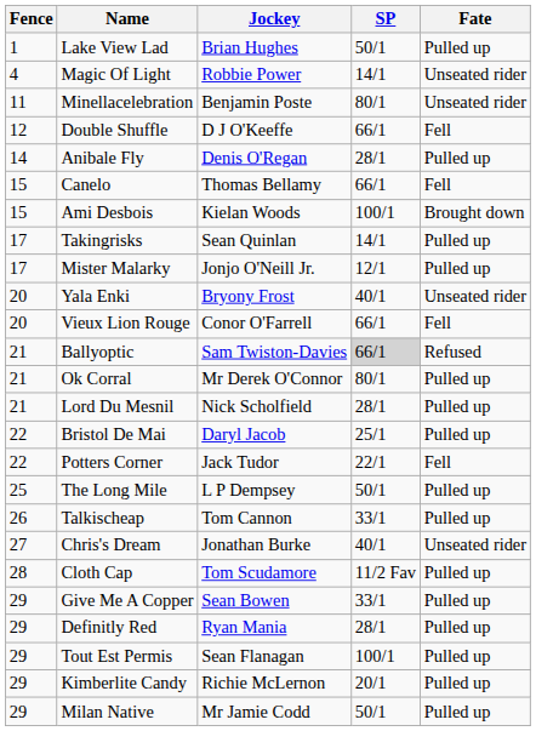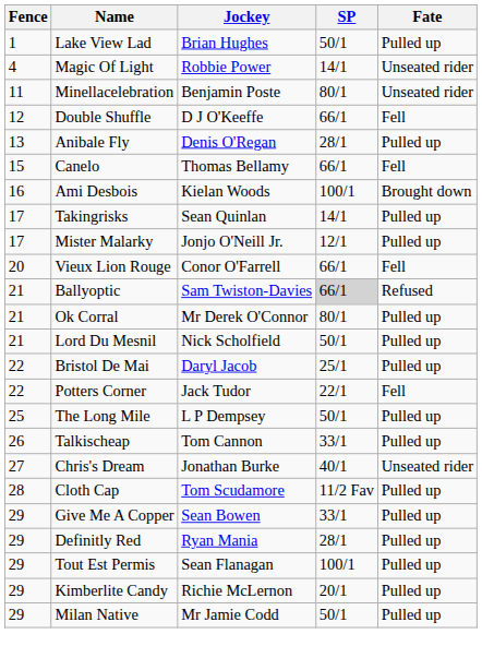 <table class="wikitable sortable">
 <tr>
 <th>Fence</th>
 <th>Name</th>
 <th><a href='#'>Jockey</a></th>
 <th><a href='#'>SP</a></th>
 <th>Fate</th>
 </tr>
 <tr>
 <td>1</td>
 <td>Lake View Lad</td>
 <td><a href='#'>Brian Hughes</a></td>
 <td>50/1</td>
 <td>Pulled up</td>
 </tr>
 <tr>
 <td>4</td>
 <td>Magic Of Light</td>
 <td><a href='#'>Robbie Power</a></td>
 <td>14/1</td>
 <td>Unseated rider</td>
 </tr>
 <tr>
 <td>11</td>
 <td>Minellacelebration</td>
 <td colspan="1">Benjamin Poste</td>
 <td>80/1</td>
 <td>Unseated rider</td>
 </tr>
 <tr>
 <td>12</td>
 <td>Double Shuffle</td>
 <td>D J O'Keeffe</td>
 <td>66/1</td>
 <td>Fell</td>
 </tr>
 <tr>
-<td>14</td>
+<td>13</td>
 <td>Anibale Fly</td>
 <td><a href='#'>Denis O'Regan</a></td>
 <td>28/1</td>
 <td>Pulled up</td>
 </tr>
 <tr>
 <td>15</td>
 <td>Canelo</td>
 <td>Thomas Bellamy</td>
 <td>66/1</td>
 <td>Fell</td>
 </tr>
 <tr>
-<td>15</td>
+<td>16</td>
 <td>Ami Desbois</td>
 <td>Kielan Woods</td>
 <td>100/1</td>
 <td>Brought down</td>
 </tr>
 <tr>
 <td>17</td>
 <td>Takingrisks</td>
 <td>Sean Quinlan</td>
 <td>14/1</td>
 <td>Pulled up</td>
 </tr>
 <tr>
 <td>17</td>
 <td>Mister Malarky</td>
 <td>Jonjo O'Neill Jr.</td>
 <td>12/1</td>
 <td>Pulled up</td>
-</tr>
-<tr>
-<td>20</td>
-<td>Yala Enki</td>
-<td colspan="1"><a href='#'>Bryony Frost</a></td>
-<td>40/1</td>
-<td>Unseated rider</td>
 </tr>
 <tr>
 <td>20</td>
 <td colspan="1">Vieux Lion Rouge</td>
 <td>Conor O'Farrell</td>
 <td>66/1</td>
 <td>Fell</td>
 </tr>
 <tr>
 <td>21</td>
 <td>Ballyoptic</td>
 <td><a href='#'>Sam Twiston-Davies</a></td>
 <td style="background: lightgrey;">66/1</td>
 <td>Refused</td>
 </tr>
 <tr>
 <td>21</td>
 <td>Ok Corral</td>
 <td>Mr Derek O'Connor</td>
 <td>80/1</td>
 <td>Pulled up</td>
 </tr>
 <tr>
 <td>21</td>
 <td>Lord Du Mesnil</td>
 <td colspan="1">Nick Scholfield</td>
-<td>28/1</td>
+<td colspan="1">50/1</td>
 <td>Pulled up</td>
 </tr>
 <tr>
 <td>22</td>
 <td>Bristol De Mai</td>
 <td><a href='#'>Daryl Jacob</a></td>
 <td>25/1</td>
 <td>Pulled up</td>
 </tr>
 <tr>
 <td>22</td>
 <td>Potters Corner</td>
 <td>Jack Tudor</td>
 <td>22/1</td>
 <td>Fell</td>
 </tr>
 <tr>
 <td>25</td>
 <td>The Long Mile</td>
 <td colspan="1">L P Dempsey</td>
 <td>50/1</td>
 <td>Pulled up</td>
 </tr>
 <tr>
 <td>26</td>
 <td>Talkischeap</td>
 <td>Tom Cannon</td>
 <td>33/1</td>
 <td>Pulled up</td>
 </tr>
 <tr>
 <td>27</td>
 <td>Chris's Dream</td>
 <td>Jonathan Burke</td>
 <td>40/1</td>
 <td>Unseated rider</td>
 </tr>
 <tr>
 <td>28</td>
 <td>Cloth Cap</td>
 <td><a href='#'>Tom Scudamore</a></td>
 <td>11/2 Fav</td>
 <td>Pulled up</td>
 </tr>
 <tr>
 <td>29</td>
 <td>Give Me A Copper</td>
 <td><a href='#'>Sean Bowen</a></td>
 <td>33/1</td>
 <td>Pulled up</td>
 </tr>
 <tr>
 <td>29</td>
 <td>Definitly Red</td>
 <td><a href='#'>Ryan Mania</a></td>
 <td>28/1</td>
 <td>Pulled up</td>
 </tr>
 <tr>
 <td>29</td>
 <td>Tout Est Permis</td>
 <td colspan="1">Sean Flanagan</td>
 <td>100/1</td>
 <td>Pulled up</td>
 </tr>
 <tr>
 <td>29</td>
 <td>Kimberlite Candy</td>
 <td colspan="1">Richie McLernon</td>
 <td>20/1</td>
 <td>Pulled up</td>
 </tr>
 <tr>
 <td>29</td>
 <td>Milan Native</td>
 <td>Mr Jamie Codd</td>
 <td>50/1</td>
 <td>Pulled up</td>
 </tr>
 </table>
